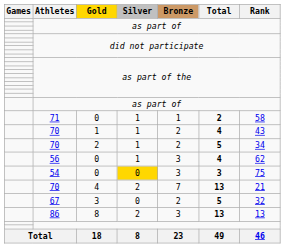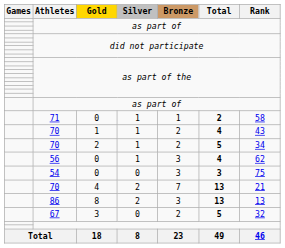 <table class="wikitable" style="text-align:center; font-size:90%;">
 <tr>
 <th>Games</th>
 <th>Athletes</th>
 <td style="background:gold; width:4.5em; font-weight:bold;">Gold</td>
 <td style="background:silver; width:4.5em; font-weight:bold;">Silver</td>
 <td style="background:#cc9966; width:4.5em; font-weight:bold;">Bronze</td>
 <th style="width:4.5em; font-weight:bold;">Total</th>
 <th style="width:4.5em; font-weight:bold;">Rank</th>
 </tr>
 <tr>
 <td align=left></td>
 <td colspan=6 rowspan=4><em>as part of </em></td>
 </tr>
 <tr>
 <td align=left></td>
 </tr>
 <tr>
 <td align=left></td>
 </tr>
 <tr>
 <td align=left></td>
 </tr>
 <tr>
 <td align=left></td>
 <td colspan=6 rowspan=6><em>did not participate</em></td>
 </tr>
 <tr>
 <td align=left></td>
 </tr>
 <tr>
 <td align=left></td>
 </tr>
 <tr>
 <td align=left></td>
 </tr>
 <tr>
 <td align=left></td>
 </tr>
 <tr>
 <td align=left></td>
 </tr>
 <tr>
 <td align=left></td>
 <td colspan=6 rowspan=10><em>as part of the </em></td>
 </tr>
 <tr>
 <td align=left></td>
 </tr>
 <tr>
 <td align=left></td>
 </tr>
 <tr>
 <td align=left></td>
 </tr>
 <tr>
 <td align=left></td>
 </tr>
 <tr>
 <td align=left></td>
 </tr>
 <tr>
 <td align=left></td>
 </tr>
 <tr>
 <td align=left></td>
 </tr>
 <tr>
 <td align=left></td>
 </tr>
 <tr>
 <td align=left></td>
 </tr>
 <tr>
 <td align=left></td>
 <td colspan=6><em>as part of </em></td>
 </tr>
 <tr>
 <td align=left></td>
 <td><a href='#'>71</a></td>
 <td>0</td>
 <td>1</td>
 <td>1</td>
 <td><strong>2</strong></td>
 <td><a href='#'>58</a></td>
 </tr>
 <tr>
 <td align=left></td>
 <td><a href='#'>70</a></td>
 <td>1</td>
 <td>1</td>
 <td>2</td>
 <td><strong>4</strong></td>
 <td><a href='#'>43</a></td>
 </tr>
 <tr>
 <td align=left></td>
 <td><a href='#'>70</a></td>
 <td>2</td>
 <td>1</td>
 <td>2</td>
 <td><strong>5</strong></td>
 <td><a href='#'>34</a></td>
 </tr>
 <tr>
 <td align=left></td>
 <td><a href='#'>56</a></td>
 <td>0</td>
 <td>1</td>
 <td>3</td>
 <td><strong>4</strong></td>
 <td><a href='#'>62</a></td>
 </tr>
 <tr>
 <td align=left></td>
 <td><a href='#'>54</a></td>
 <td>0</td>
-<td style="background: gold;">0</td>
+<td>0</td>
 <td>3</td>
 <td><strong>3</strong></td>
 <td><a href='#'>75</a></td>
 </tr>
 <tr>
 <td align=left></td>
 <td><a href='#'>70</a></td>
 <td>4</td>
 <td>2</td>
 <td>7</td>
 <td><strong>13</strong></td>
 <td><a href='#'>21</a></td>
 </tr>
 <tr>
 <td align=left></td>
+<td><a href='#'>86</a></td>
+<td>8</td>
+<td>2</td>
+<td>3</td>
+<td><strong>13</strong></td>
+<td><a href='#'>13</a></td>
+</tr>
+<tr>
+<td align=left></td>
 <td><a href='#'>67</a></td>
 <td>3</td>
 <td>0</td>
 <td>2</td>
 <td><strong>5</strong></td>
 <td><a href='#'>32</a></td>
-</tr>
-<tr>
-<td align=left></td>
-<td><a href='#'>86</a></td>
-<td>8</td>
-<td>2</td>
-<td>3</td>
-<td><strong>13</strong></td>
-<td><a href='#'>13</a></td>
 </tr>
 <tr>
 <td align=left></td>
 </tr>
 <tr>
 <td align=left></td>
 </tr>
 <tr>
 <th colspan=2>Total</th>
 <th>18</th>
 <th>8</th>
 <th>23</th>
 <th>49</th>
 <th><a href='#'>46</a></th>
 </tr>
 </table>
